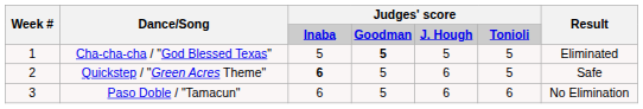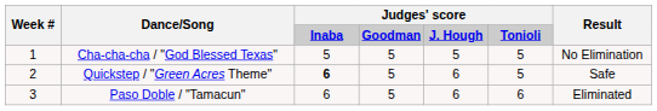 <table class="wikitable">
 <tr style="text-align: center;">
 <th rowspan="2">Week #</th>
 <th rowspan="2">Dance/Song</th>
 <th colspan="4">Judges' score</th>
 <th rowspan="2">Result</th>
 </tr>
 <tr style="text-align: center; background: #ccc;">
 <td style="width:10%; "><strong><a href='#'>Inaba</a></strong></td>
 <td style="width:10%; "><strong><a href='#'>Goodman</a></strong></td>
 <td style="width:10%; "><strong><a href='#'>J. Hough</a></strong></td>
 <td style="width:10%; "><strong><a href='#'>Tonioli</a></strong></td>
 </tr>
 <tr style="text-align:center; background: #faf6f6;">
 <td>1</td>
 <td><a href='#'>Cha-cha-cha</a> / "<a href='#'>God Blessed Texas</a>"</td>
 <td>5</td>
-<td><strong>5</strong></td>
 <td>5</td>
 <td>5</td>
-<td>Eliminated</td>
+<td>5</td>
+<td>No Elimination</td>
 </tr>
 <tr style="text-align:center; background: #faf6f6;">
 <td>2</td>
 <td><a href='#'>Quickstep</a> / "<em><a href='#'>Green Acres</a></em> Theme"</td>
 <td><strong>6</strong></td>
 <td>5</td>
 <td>6</td>
 <td>5</td>
 <td>Safe</td>
 </tr>
 <tr style="text-align:center; background: #faf6f6;">
 <td>3</td>
 <td><a href='#'>Paso Doble</a> / "Tamacun"</td>
 <td>6</td>
 <td>5</td>
 <td>6</td>
 <td>6</td>
-<td>No Elimination</td>
+<td>Eliminated</td>
 </tr>
 </table>
